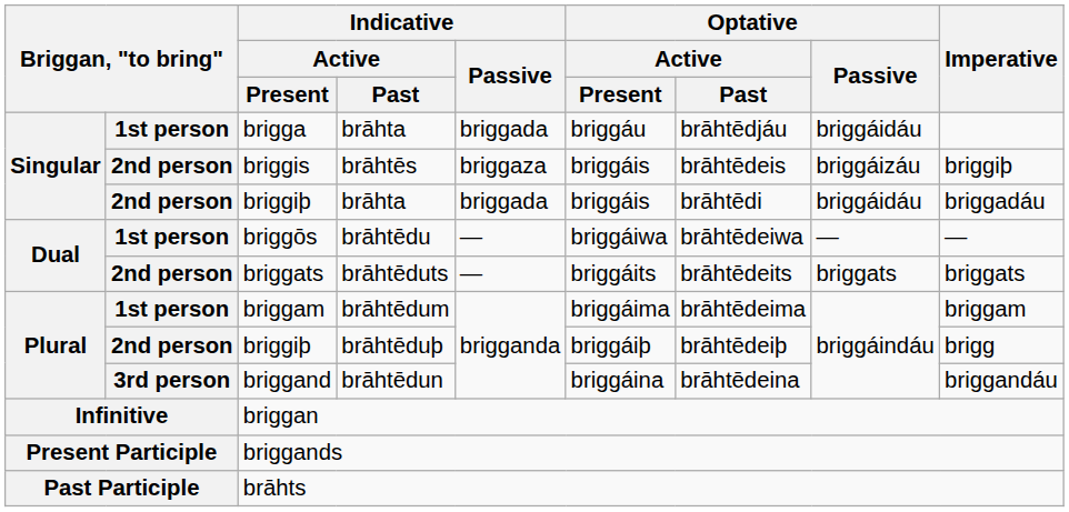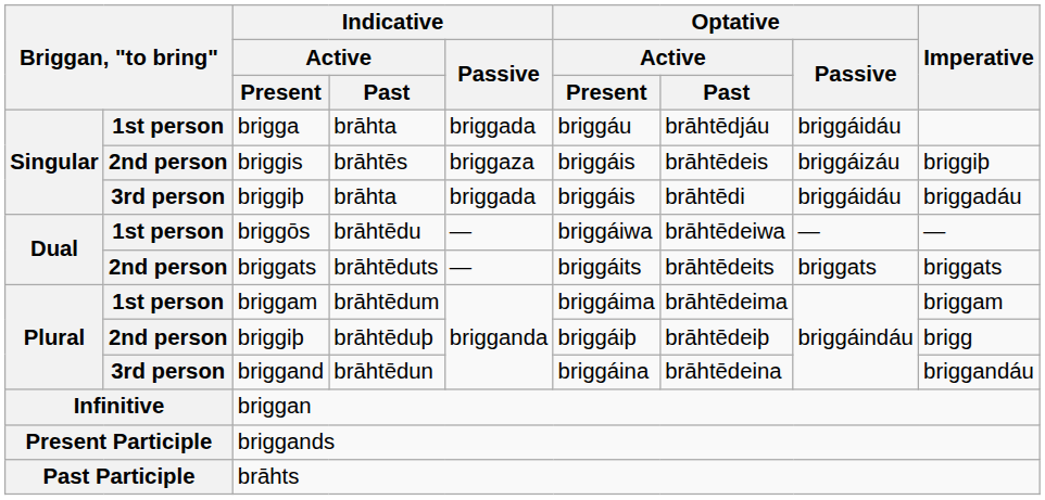 <table class="wikitable mw-collapsible">
 <tr>
 <th colspan="2" rowspan="3">Briggan, "to bring"</th>
 <th colspan="3">Indicative</th>
 <th colspan="3">Optative</th>
 <th rowspan="3">Imperative</th>
 </tr>
 <tr>
 <th colspan="2">Active</th>
 <th rowspan="2">Passive</th>
 <th colspan="2">Active</th>
 <th rowspan="2">Passive</th>
 </tr>
 <tr>
 <th>Present</th>
 <th>Past</th>
 <th>Present</th>
 <th>Past</th>
 </tr>
 <tr>
 <th rowspan="3">Singular</th>
 <th>1st person</th>
 <td>brigga</td>
 <td>brāhta</td>
 <td>briggada</td>
 <td>briggáu</td>
 <td>brāhtēdjáu</td>
 <td>briggáidáu</td>
 <td></td>
 </tr>
 <tr>
 <th>2nd person</th>
 <td>briggis</td>
 <td>brāhtēs</td>
 <td>briggaza</td>
 <td>briggáis</td>
 <td>brāhtēdeis</td>
 <td>briggáizáu</td>
 <td>briggiþ</td>
 </tr>
 <tr>
-<th>2nd person</th>
+<th>3rd person</th>
 <td>briggiþ</td>
 <td>brāhta</td>
 <td>briggada</td>
 <td>briggáis</td>
 <td>brāhtēdi</td>
 <td>briggáidáu</td>
 <td>briggadáu</td>
 </tr>
 <tr>
 <th rowspan="2">Dual</th>
 <th>1st person</th>
 <td>briggōs</td>
 <td>brāhtēdu</td>
 <td>—</td>
 <td>briggáiwa</td>
 <td>brāhtēdeiwa</td>
 <td>—</td>
 <td>—</td>
 </tr>
 <tr>
 <th>2nd person</th>
 <td>briggats</td>
 <td>brāhtēduts</td>
 <td>—</td>
 <td>briggáits</td>
 <td>brāhtēdeits</td>
 <td>briggats</td>
 <td>briggats</td>
 </tr>
 <tr>
 <th rowspan="3">Plural</th>
 <th>1st person</th>
 <td>briggam</td>
 <td>brāhtēdum</td>
 <td rowspan="3">brigganda</td>
 <td>briggáima</td>
 <td>brāhtēdeima</td>
 <td rowspan="3">briggáindáu</td>
 <td>briggam</td>
 </tr>
 <tr>
 <th>2nd person</th>
 <td>briggiþ</td>
 <td>brāhtēduþ</td>
 <td>briggáiþ</td>
 <td>brāhtēdeiþ</td>
 <td>brigg</td>
 </tr>
 <tr>
 <th>3rd person</th>
 <td>briggand</td>
 <td>brāhtēdun</td>
 <td>briggáina</td>
 <td>brāhtēdeina</td>
 <td>briggandáu</td>
 </tr>
 <tr>
 <th colspan="2">Infinitive</th>
 <td colspan="7">briggan</td>
 </tr>
 <tr>
 <th colspan="2">Present Participle</th>
 <td colspan="7">briggands</td>
 </tr>
 <tr>
 <th colspan="2">Past Participle</th>
 <td colspan="7">brāhts</td>
 </tr>
 </table>
